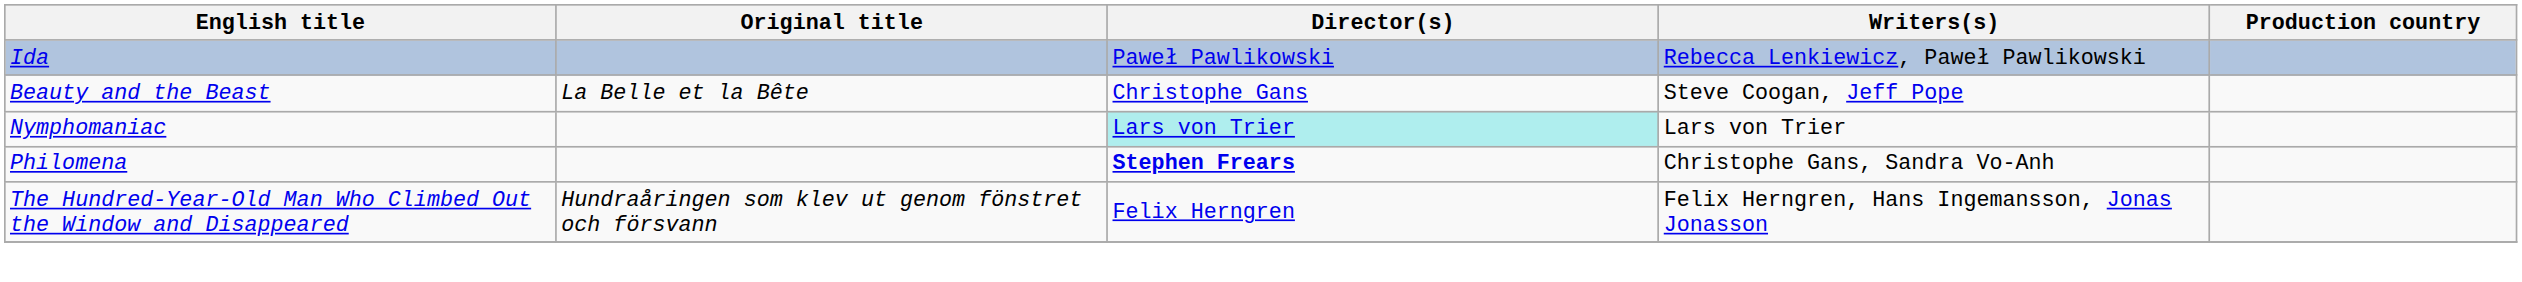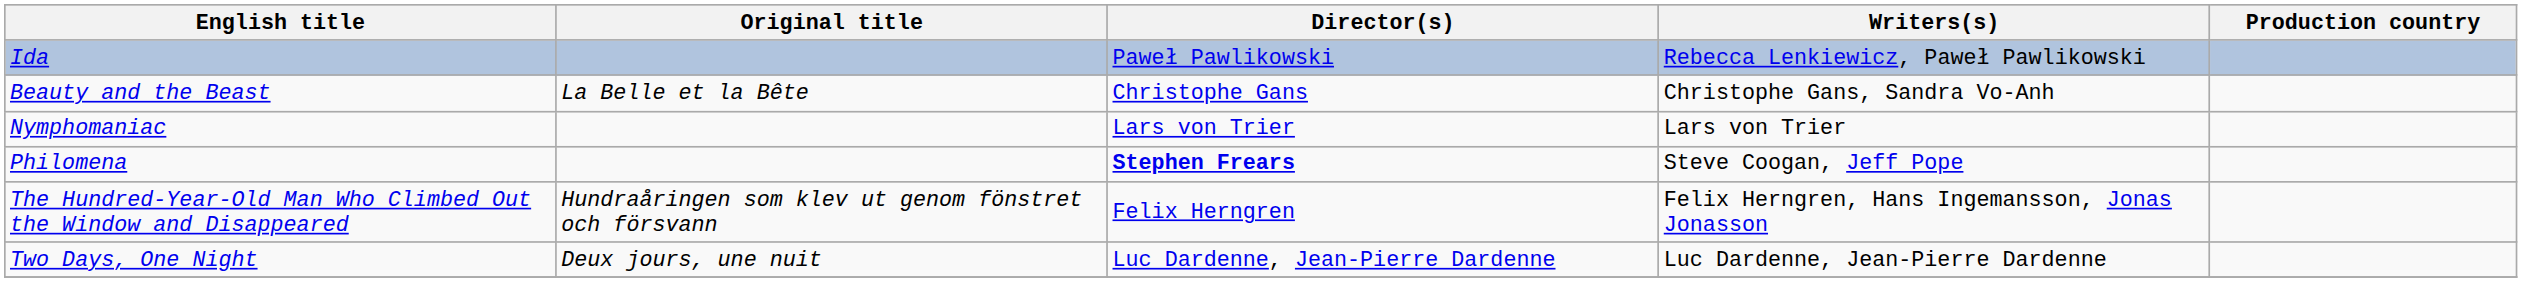 <table class="wikitable" width="95%" cellpadding="5">
 <tr>
 <th width="18%">English title</th>
 <th width="18%">Original title</th>
 <th width="18%">Director(s)</th>
 <th width="18%">Writers(s)</th>
 <th width="10%">Production country</th>
 </tr>
 <tr style="background:#B0C4DE;">
 <td><em><a href='#'>Ida</a></em></td>
 <td></td>
 <td><a href='#'>Paweł Pawlikowski</a></td>
 <td><a href='#'>Rebecca Lenkiewicz</a>, Paweł Pawlikowski</td>
 <td> </td>
 </tr>
 <tr>
 <td><em><a href='#'>Beauty and the Beast</a></em></td>
 <td><em>La Belle et la Bête</em></td>
 <td><a href='#'>Christophe Gans</a></td>
-<td>Steve Coogan, <a href='#'>Jeff Pope</a></td>
+<td>Christophe Gans, Sandra Vo-Anh</td>
 <td> </td>
 </tr>
 <tr>
 <td><em><a href='#'>Nymphomaniac</a></em></td>
 <td></td>
-<td style="background: paleturquoise;"><a href='#'>Lars von Trier</a></td>
+<td><a href='#'>Lars von Trier</a></td>
 <td>Lars von Trier</td>
 <td>   </td>
 </tr>
 <tr>
 <td><em><a href='#'>Philomena</a></em></td>
 <td></td>
 <td><strong><a href='#'>Stephen Frears</a></strong></td>
-<td>Christophe Gans, Sandra Vo-Anh</td>
+<td>Steve Coogan, <a href='#'>Jeff Pope</a></td>
 <td></td>
 </tr>
 <tr>
 <td><em><a href='#'>The Hundred-Year-Old Man Who Climbed Out the Window and Disappeared</a></em></td>
 <td><em>Hundraåringen som klev ut genom fönstret och försvann</em></td>
 <td><a href='#'>Felix Herngren</a></td>
 <td>Felix Herngren, Hans Ingemansson, <a href='#'>Jonas Jonasson</a></td>
 <td></td>
 </tr>
 <tr>
+<td><em><a href='#'>Two Days, One Night</a></em></td>
+<td><em>Deux jours, une nuit</em></td>
+<td><a href='#'>Luc Dardenne</a>, <a href='#'>Jean-Pierre Dardenne</a></td>
+<td>Luc Dardenne, Jean-Pierre Dardenne</td>
+<td>  </td>
+</tr>
+<tr>
 </tr>
 </table>
